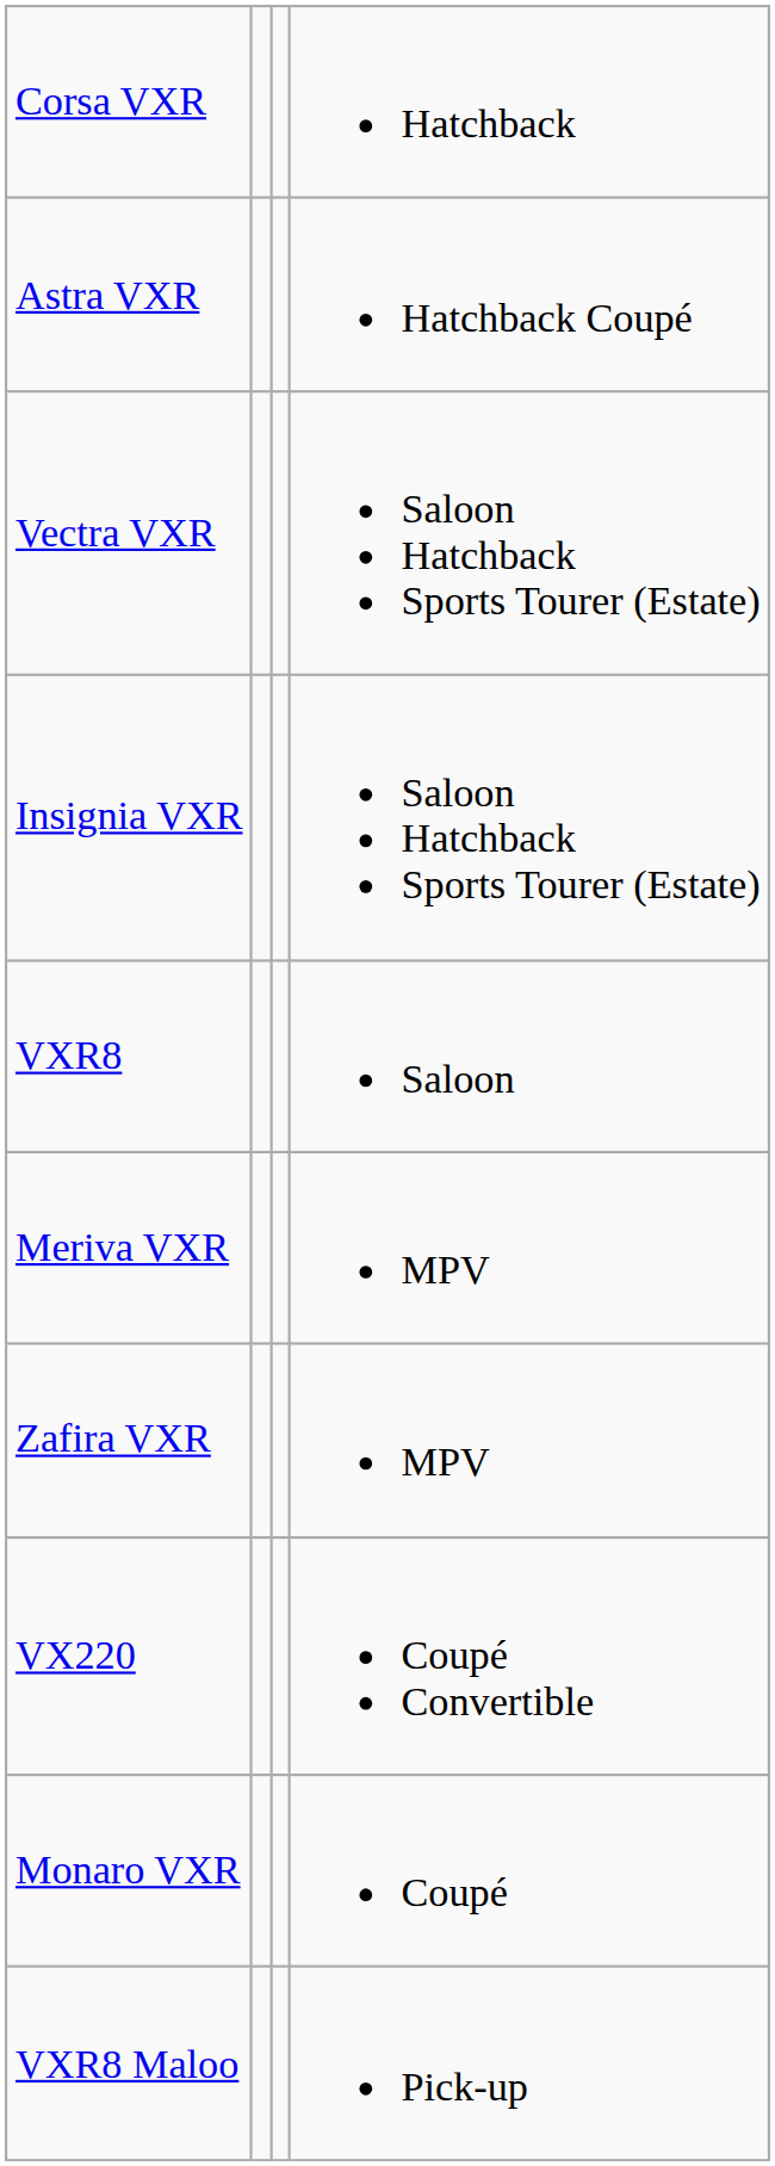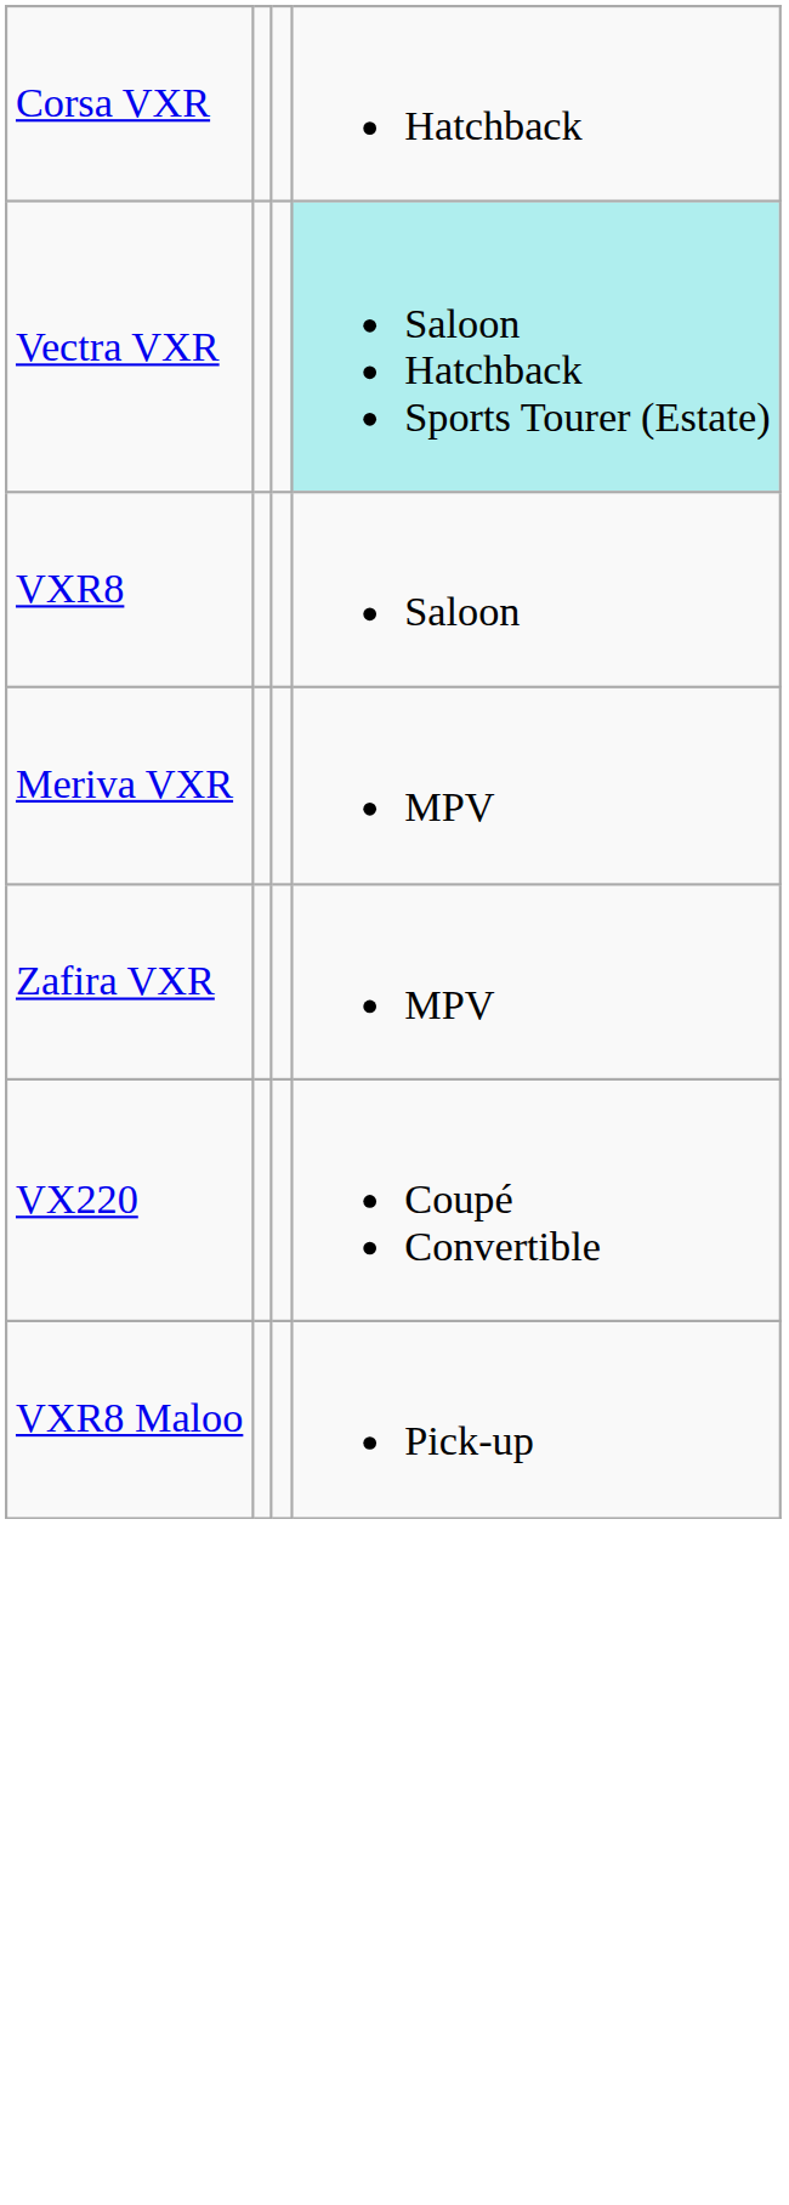 <table class="wikitable">
 <tr>
 <td><a href='#'>Corsa VXR</a></td>
 <td></td>
 <td></td>
 <td><br><ul><li>Hatchback</li></ul></td>
 </tr>
 <tr>
-<td><a href='#'>Astra VXR</a></td>
-<td></td>
-<td></td>
-<td><br><ul><li>Hatchback Coupé</li></ul></td>
-</tr>
-<tr>
 <td><a href='#'>Vectra VXR</a></td>
 <td></td>
 <td></td>
-<td><br><ul><li>Saloon</li><li>Hatchback</li><li>Sports Tourer (Estate)</li></ul></td>
-</tr>
-<tr>
-<td><a href='#'>Insignia VXR</a></td>
-<td></td>
-<td></td>
-<td><br><ul><li>Saloon</li><li>Hatchback</li><li>Sports Tourer (Estate)</li></ul></td>
+<td style="background: paleturquoise;"><br><ul><li>Saloon</li><li>Hatchback</li><li>Sports Tourer (Estate)</li></ul></td>
 </tr>
 <tr>
 <td><a href='#'>VXR8</a></td>
 <td></td>
 <td></td>
 <td><br><ul><li>Saloon</li></ul></td>
 </tr>
 <tr>
 <td><a href='#'>Meriva VXR</a></td>
 <td></td>
 <td></td>
 <td><br><ul><li>MPV</li></ul></td>
 </tr>
 <tr>
 <td><a href='#'>Zafira VXR</a></td>
 <td></td>
 <td></td>
 <td><br><ul><li>MPV</li></ul></td>
 </tr>
 <tr>
 <td><a href='#'>VX220</a></td>
 <td></td>
 <td></td>
 <td><br><ul><li>Coupé</li><li>Convertible</li></ul></td>
 </tr>
 <tr>
-<td><a href='#'>Monaro VXR</a></td>
-<td></td>
-<td></td>
-<td><br><ul><li>Coupé</li></ul></td>
-</tr>
-<tr>
 <td><a href='#'>VXR8 Maloo</a></td>
 <td></td>
 <td></td>
 <td><br><ul><li>Pick-up</li></ul></td>
 </tr>
 </table>
